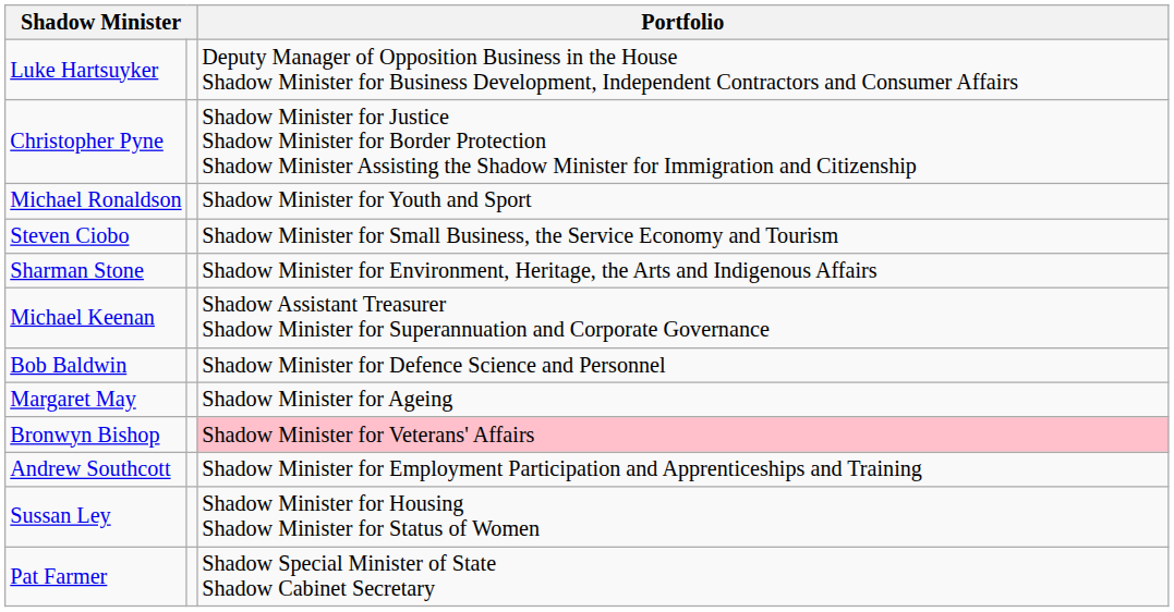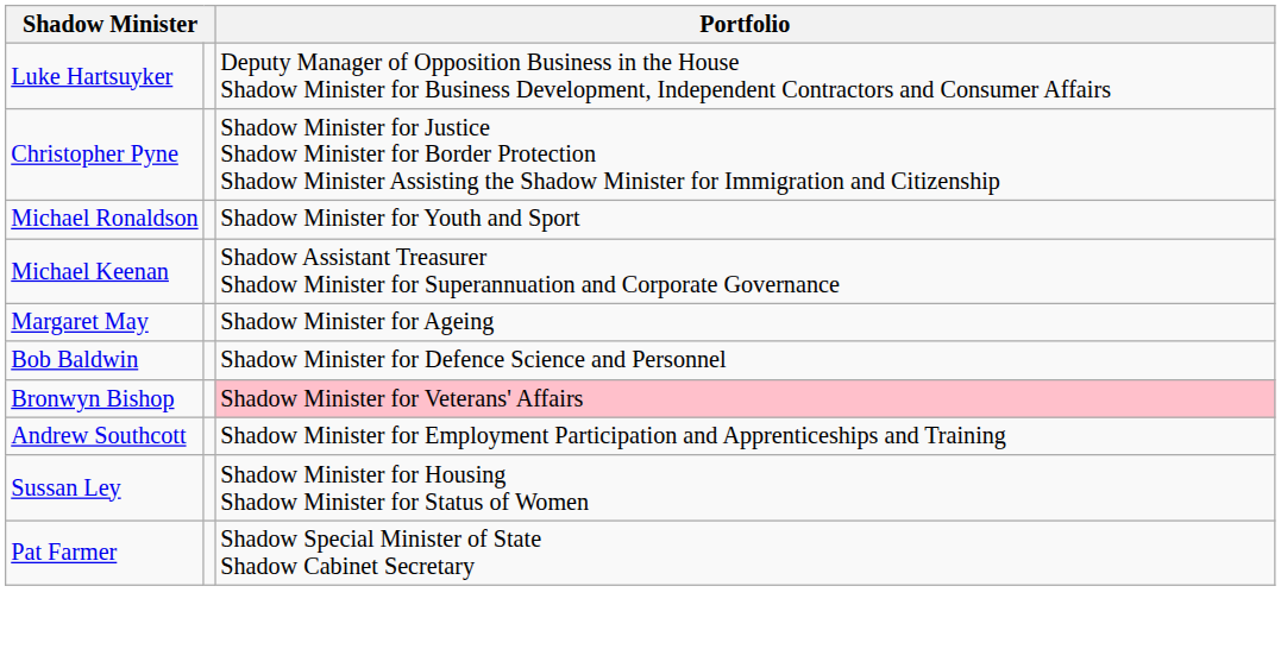 <table class="wikitable">
 <tr>
 <th width=80 colspan="2">Shadow Minister</th>
 <th width=700>Portfolio</th>
 </tr>
 <tr>
 <td><a href='#'>Luke Hartsuyker</a> </td>
 <td></td>
 <td>Deputy Manager of Opposition Business in the House<br>Shadow Minister for Business Development, Independent Contractors and Consumer Affairs</td>
 </tr>
 <tr>
 <td><a href='#'>Christopher Pyne</a> </td>
 <td></td>
 <td>Shadow Minister for Justice<br>Shadow Minister for Border Protection<br>Shadow Minister Assisting the Shadow Minister for Immigration and Citizenship</td>
 </tr>
 <tr>
 <td><a href='#'>Michael Ronaldson</a> </td>
 <td></td>
 <td>Shadow Minister for Youth and Sport</td>
 </tr>
 <tr>
-<td><a href='#'>Steven Ciobo</a> </td>
-<td></td>
-<td>Shadow Minister for Small Business, the Service Economy and Tourism</td>
-</tr>
-<tr>
-<td><a href='#'>Sharman Stone</a> </td>
-<td></td>
-<td>Shadow Minister for Environment, Heritage, the Arts and Indigenous Affairs</td>
-</tr>
-<tr>
 <td><a href='#'>Michael Keenan</a> </td>
 <td></td>
 <td>Shadow Assistant Treasurer<br>Shadow Minister for Superannuation and Corporate Governance</td>
 </tr>
 <tr>
+<td><a href='#'>Margaret May</a> </td>
+<td></td>
+<td>Shadow Minister for Ageing</td>
+</tr>
+<tr>
 <td><a href='#'>Bob Baldwin</a> </td>
 <td></td>
 <td>Shadow Minister for Defence Science and Personnel</td>
-</tr>
-<tr>
-<td><a href='#'>Margaret May</a> </td>
-<td></td>
-<td>Shadow Minister for Ageing</td>
 </tr>
 <tr>
 <td><a href='#'>Bronwyn Bishop</a> </td>
 <td></td>
 <td style="background: pink;">Shadow Minister for Veterans' Affairs</td>
 </tr>
 <tr>
 <td><a href='#'>Andrew Southcott</a> </td>
 <td></td>
 <td>Shadow Minister for Employment Participation and Apprenticeships and Training</td>
 </tr>
 <tr>
 <td><a href='#'>Sussan Ley</a> </td>
 <td></td>
 <td>Shadow Minister for Housing<br>Shadow Minister for Status of Women</td>
 </tr>
 <tr>
 <td><a href='#'>Pat Farmer</a> </td>
 <td></td>
 <td>Shadow Special Minister of State<br>Shadow Cabinet Secretary</td>
 </tr>
 </table>
